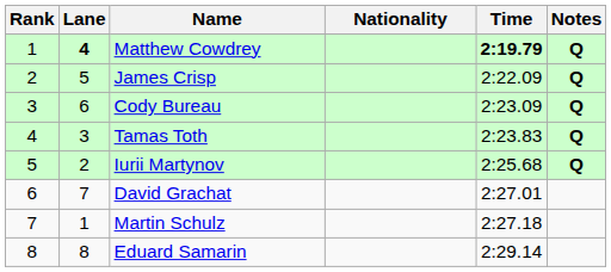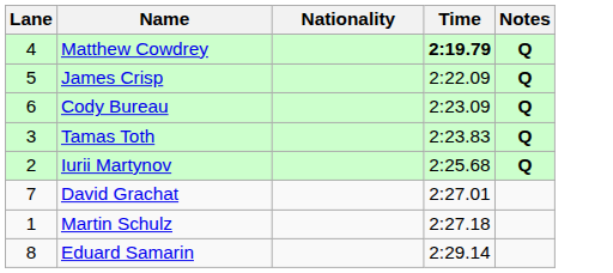 <table class="wikitable sortable" style="text-align:center">
 <tr>
-<th>Rank</th>
 <th>Lane</th>
 <th style="width:180px">Name</th>
 <th style="width:125px">Nationality</th>
 <th>Time</th>
 <th>Notes</th>
 </tr>
 <tr style="background:#cfc;">
-<td>1</td>
-<td><strong>4</strong></td>
+<td>4</td>
 <td style="text-align:left;"><a href='#'>Matthew Cowdrey</a></td>
 <td style="text-align:left;"></td>
 <td><strong>2:19.79</strong></td>
 <td><strong>Q</strong></td>
 </tr>
 <tr style="background:#cfc;">
-<td>2</td>
 <td>5</td>
 <td style="text-align:left;"><a href='#'>James Crisp</a></td>
 <td style="text-align:left;"></td>
 <td>2:22.09</td>
 <td><strong>Q</strong></td>
 </tr>
 <tr style="background:#cfc;">
-<td>3</td>
 <td>6</td>
 <td style="text-align:left;"><a href='#'>Cody Bureau</a></td>
 <td style="text-align:left;"></td>
 <td>2:23.09</td>
 <td><strong>Q</strong></td>
 </tr>
 <tr style="background:#cfc;">
-<td>4</td>
 <td>3</td>
 <td style="text-align:left;"><a href='#'>Tamas Toth</a></td>
 <td style="text-align:left;"></td>
 <td>2:23.83</td>
 <td><strong>Q</strong></td>
 </tr>
 <tr style="background:#cfc;">
-<td>5</td>
 <td>2</td>
 <td style="text-align:left;"><a href='#'>Iurii Martynov</a></td>
 <td style="text-align:left;"></td>
 <td>2:25.68</td>
 <td><strong>Q</strong></td>
 </tr>
 <tr>
-<td>6</td>
 <td>7</td>
 <td style="text-align:left;"><a href='#'>David Grachat</a></td>
 <td style="text-align:left;"></td>
 <td>2:27.01</td>
 <td></td>
 </tr>
 <tr>
-<td>7</td>
 <td>1</td>
 <td style="text-align:left;"><a href='#'>Martin Schulz</a></td>
 <td style="text-align:left;"></td>
 <td>2:27.18</td>
 <td></td>
 </tr>
 <tr>
 <td>8</td>
-<td>8</td>
 <td style="text-align:left;"><a href='#'>Eduard Samarin</a></td>
 <td style="text-align:left;"></td>
 <td>2:29.14</td>
 <td></td>
 </tr>
 </table>
